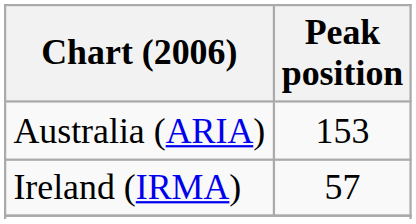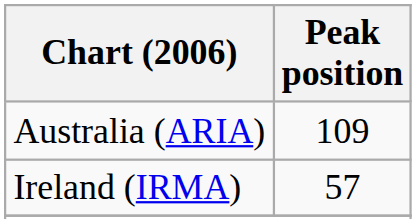 <table class="wikitable sortable">
 <tr>
 <th>Chart (2006)</th>
 <th>Peak<br>position</th>
 </tr>
 <tr>
 <td>Australia (<a href='#'>ARIA</a>)</td>
-<td align="center">153</td>
+<td align="center">109</td>
 </tr>
 <tr>
 <td>Ireland (<a href='#'>IRMA</a>)</td>
 <td align="center">57</td>
 </tr>
 <tr>
 </tr>
 <tr>
 </tr>
 </table>
